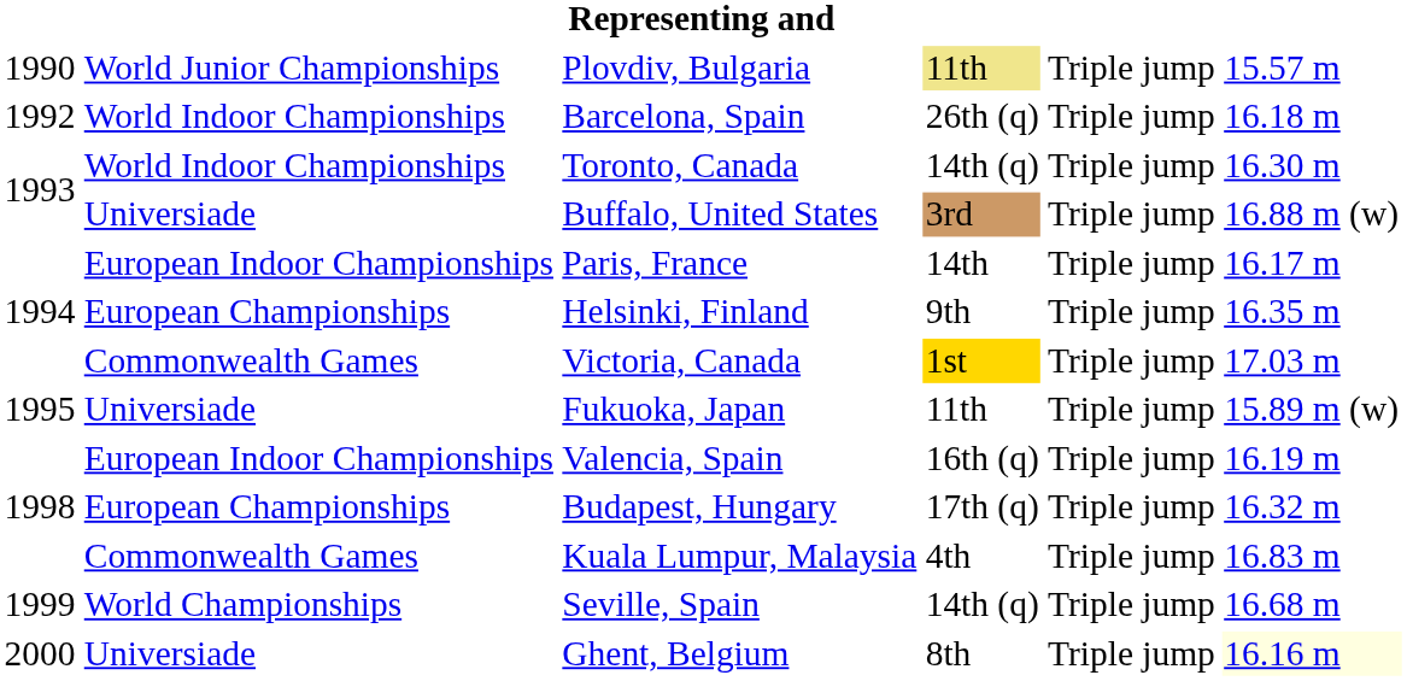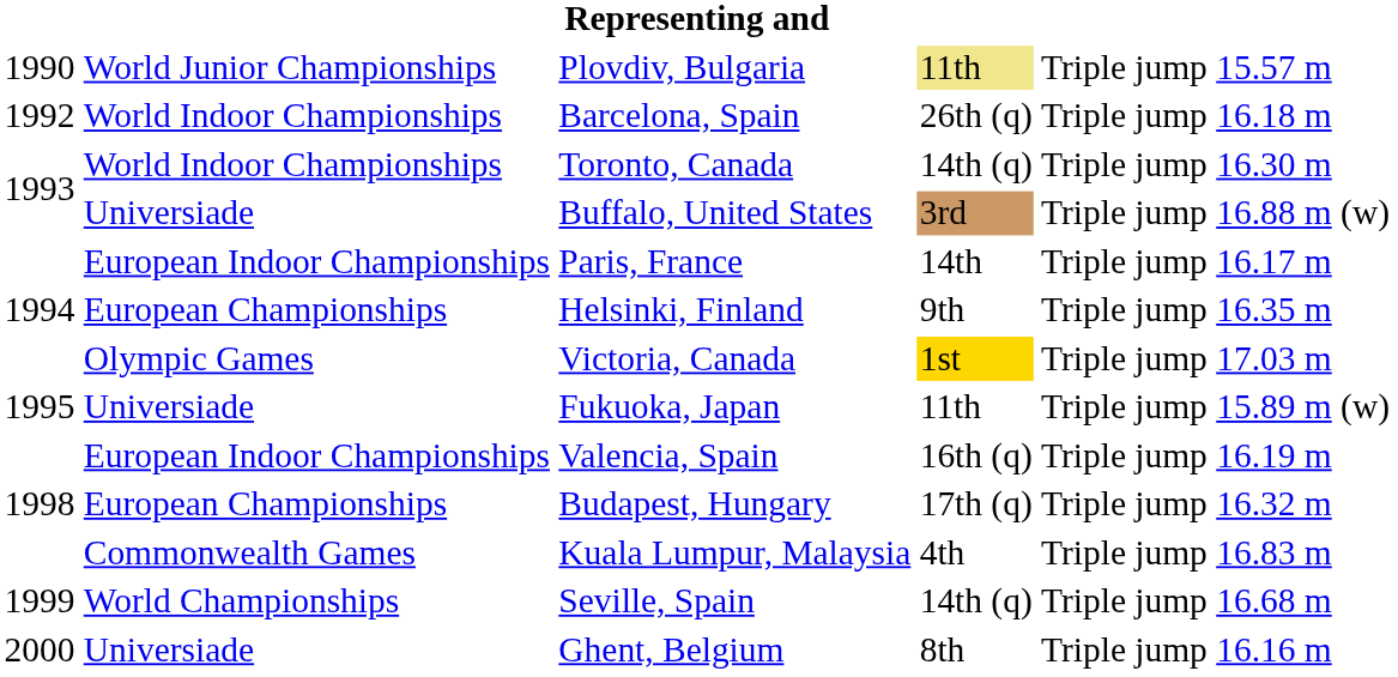 <table>
 <tr>
 <th colspan="6">Representing  and </th>
 </tr>
 <tr>
 <td>1990</td>
 <td><a href='#'>World Junior Championships</a></td>
 <td><a href='#'>Plovdiv, Bulgaria</a></td>
 <td style="background: khaki;">11th</td>
 <td>Triple jump</td>
 <td><a href='#'>15.57 m</a></td>
 </tr>
 <tr>
 <td>1992</td>
 <td><a href='#'>World Indoor Championships</a></td>
 <td><a href='#'>Barcelona, Spain</a></td>
 <td>26th (q)</td>
 <td>Triple jump</td>
 <td><a href='#'>16.18 m</a></td>
 </tr>
 <tr>
 <td rowspan=2>1993</td>
 <td><a href='#'>World Indoor Championships</a></td>
 <td><a href='#'>Toronto, Canada</a></td>
 <td>14th (q)</td>
 <td>Triple jump</td>
 <td><a href='#'>16.30 m</a></td>
 </tr>
 <tr>
 <td><a href='#'>Universiade</a></td>
 <td><a href='#'>Buffalo, United States</a></td>
 <td bgcolor=cc9966>3rd</td>
 <td>Triple jump</td>
 <td><a href='#'>16.88 m</a> (w)</td>
 </tr>
 <tr>
 <td rowspan=3>1994</td>
 <td><a href='#'>European Indoor Championships</a></td>
 <td><a href='#'>Paris, France</a></td>
 <td>14th</td>
 <td>Triple jump</td>
 <td><a href='#'>16.17 m</a></td>
 </tr>
 <tr>
 <td><a href='#'>European Championships</a></td>
 <td><a href='#'>Helsinki, Finland</a></td>
 <td>9th</td>
 <td>Triple jump</td>
 <td><a href='#'>16.35 m</a></td>
 </tr>
 <tr>
-<td><a href='#'>Commonwealth Games</a></td>
+<td><a href='#'>Olympic Games</a></td>
 <td><a href='#'>Victoria, Canada</a></td>
 <td bgcolor=gold>1st</td>
 <td>Triple jump</td>
 <td><a href='#'>17.03 m</a></td>
 </tr>
 <tr>
 <td>1995</td>
 <td><a href='#'>Universiade</a></td>
 <td><a href='#'>Fukuoka, Japan</a></td>
 <td>11th</td>
 <td>Triple jump</td>
 <td><a href='#'>15.89 m</a> (w)</td>
 </tr>
 <tr>
 <td rowspan=3>1998</td>
 <td><a href='#'>European Indoor Championships</a></td>
 <td><a href='#'>Valencia, Spain</a></td>
 <td>16th (q)</td>
 <td>Triple jump</td>
 <td><a href='#'>16.19 m</a></td>
 </tr>
 <tr>
 <td><a href='#'>European Championships</a></td>
 <td><a href='#'>Budapest, Hungary</a></td>
 <td>17th (q)</td>
 <td>Triple jump</td>
 <td><a href='#'>16.32 m</a></td>
 </tr>
 <tr>
 <td><a href='#'>Commonwealth Games</a></td>
 <td><a href='#'>Kuala Lumpur, Malaysia</a></td>
 <td>4th</td>
 <td>Triple jump</td>
 <td><a href='#'>16.83 m</a></td>
 </tr>
 <tr>
 <td>1999</td>
 <td><a href='#'>World Championships</a></td>
 <td><a href='#'>Seville, Spain</a></td>
 <td>14th (q)</td>
 <td>Triple jump</td>
 <td><a href='#'>16.68 m</a></td>
 </tr>
 <tr>
 <td>2000</td>
 <td><a href='#'>Universiade</a></td>
 <td><a href='#'>Ghent, Belgium</a></td>
 <td>8th</td>
 <td>Triple jump</td>
-<td style="background: lightyellow;"><a href='#'>16.16 m</a></td>
+<td><a href='#'>16.16 m</a></td>
 </tr>
 </table>
